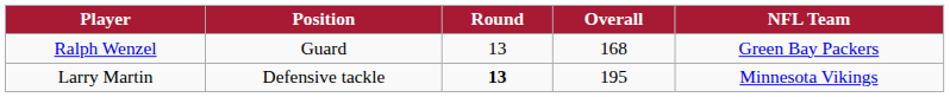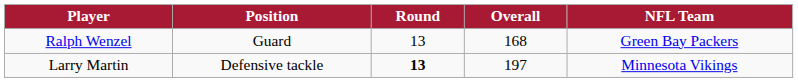 <table class="wikitable" width="65%">
 <tr>
 <th style="background:#A81933;color:#FFFFFF;">Player</th>
 <th style="background:#A81933;color:#FFFFFF;">Position</th>
 <th style="background:#A81933;color:#FFFFFF;">Round</th>
 <th style="background:#A81933;color:#FFFFFF;">Overall</th>
 <th style="background:#A81933;color:#FFFFFF;">NFL Team</th>
 </tr>
 <tr align="center" bgcolor="">
 <td><a href='#'>Ralph Wenzel</a></td>
 <td>Guard</td>
 <td>13</td>
 <td>168</td>
 <td><a href='#'>Green Bay Packers</a></td>
 </tr>
 <tr align="center" bgcolor="">
 <td>Larry Martin</td>
 <td>Defensive tackle</td>
 <td><strong>13</strong></td>
-<td>195</td>
+<td>197</td>
 <td><a href='#'>Minnesota Vikings</a></td>
 </tr>
 </table>
